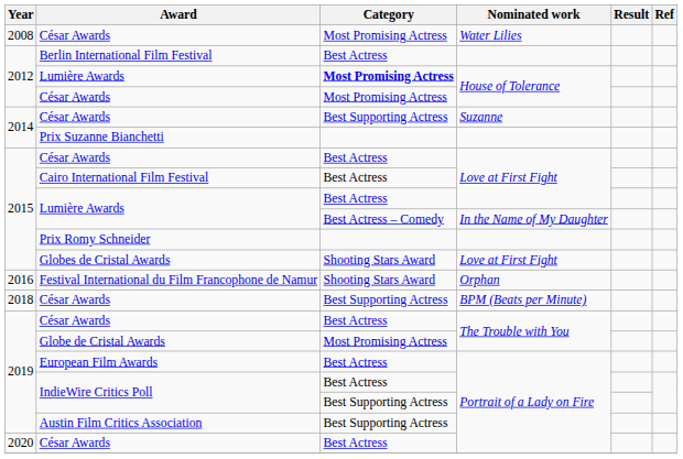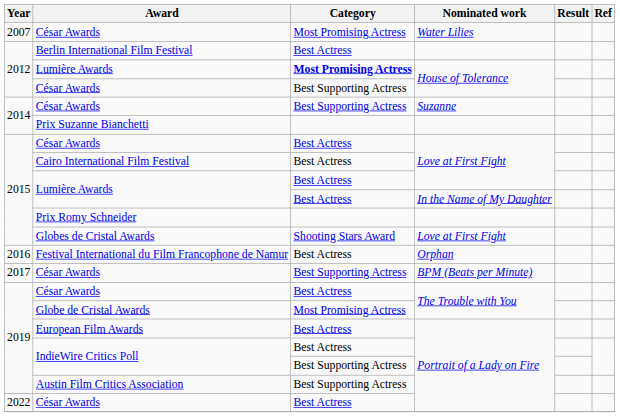 <table class="wikitable sortable">
 <tr>
 <th>Year</th>
 <th>Award</th>
 <th>Category</th>
 <th>Nominated work</th>
 <th>Result</th>
 <th>Ref</th>
 </tr>
 <tr>
-<td>2008</td>
+<td>2007</td>
 <td><a href='#'>César Awards</a></td>
 <td><a href='#'>Most Promising Actress</a></td>
 <td><em><a href='#'>Water Lilies</a></em></td>
 <td></td>
 <td></td>
 </tr>
 <tr>
 <td rowspan=3>2012</td>
 <td><a href='#'>Berlin International Film Festival</a></td>
 <td><a href='#'>Best Actress</a></td>
 <td></td>
 <td></td>
 <td></td>
 </tr>
 <tr>
 <td><a href='#'>Lumière Awards</a></td>
 <td><strong><a href='#'>Most Promising Actress</a></strong></td>
 <td rowspan=2><em><a href='#'>House of Tolerance</a></em></td>
 <td></td>
 <td></td>
 </tr>
 <tr>
 <td><a href='#'>César Awards</a></td>
-<td><a href='#'>Most Promising Actress</a></td>
+<td>Best Supporting Actress</td>
 <td></td>
 <td></td>
 </tr>
 <tr>
 <td rowspan=2>2014</td>
 <td><a href='#'>César Awards</a></td>
 <td><a href='#'>Best Supporting Actress</a></td>
 <td><em><a href='#'>Suzanne</a></em></td>
 <td></td>
 <td></td>
 </tr>
 <tr>
 <td><a href='#'>Prix Suzanne Bianchetti</a></td>
 <td></td>
 <td></td>
 <td></td>
 <td></td>
 </tr>
 <tr>
 <td rowspan=6>2015</td>
 <td><a href='#'>César Awards</a></td>
 <td><a href='#'>Best Actress</a></td>
 <td rowspan=3><em><a href='#'>Love at First Fight</a></em></td>
 <td></td>
 <td></td>
 </tr>
 <tr>
 <td><a href='#'>Cairo International Film Festival</a></td>
 <td>Best Actress</td>
 <td></td>
 <td></td>
 </tr>
 <tr>
 <td rowspan=2><a href='#'>Lumière Awards</a></td>
 <td><a href='#'>Best Actress</a></td>
 <td></td>
 <td></td>
 </tr>
 <tr>
-<td><a href='#'>Best Actress – Comedy</a></td>
+<td><a href='#'>Best Actress</a></td>
 <td><em><a href='#'>In the Name of My Daughter</a></em></td>
 <td></td>
 <td></td>
 </tr>
 <tr>
 <td><a href='#'>Prix Romy Schneider</a></td>
 <td></td>
 <td></td>
 <td></td>
 <td></td>
 </tr>
 <tr>
 <td><a href='#'>Globes de Cristal Awards</a></td>
 <td><a href='#'>Shooting Stars Award</a></td>
 <td><em><a href='#'>Love at First Fight</a></em></td>
 <td></td>
 <td></td>
 </tr>
 <tr>
 <td>2016</td>
 <td><a href='#'>Festival International du Film Francophone de Namur</a></td>
-<td><a href='#'>Shooting Stars Award</a></td>
+<td>Best Actress</td>
 <td><em><a href='#'>Orphan</a></em></td>
 <td></td>
 <td></td>
 </tr>
 <tr>
-<td>2018</td>
+<td>2017</td>
 <td><a href='#'>César Awards</a></td>
 <td><a href='#'>Best Supporting Actress</a></td>
 <td><em><a href='#'>BPM (Beats per Minute)</a></em></td>
 <td></td>
 <td></td>
 </tr>
 <tr>
 <td rowspan=6>2019</td>
 <td><a href='#'>César Awards</a></td>
 <td><a href='#'>Best Actress</a></td>
 <td rowspan=2><em><a href='#'>The Trouble with You</a></em></td>
 <td></td>
 <td></td>
 </tr>
 <tr>
 <td><a href='#'>Globe de Cristal Awards</a></td>
 <td><a href='#'>Most Promising Actress</a></td>
 <td></td>
 <td></td>
 </tr>
 <tr>
 <td><a href='#'>European Film Awards</a></td>
 <td><a href='#'>Best Actress</a></td>
 <td rowspan=5><em><a href='#'>Portrait of a Lady on Fire</a></em></td>
 <td></td>
 <td></td>
 </tr>
 <tr>
 <td rowspan="2"><a href='#'>IndieWire Critics Poll</a></td>
 <td>Best Actress</td>
 <td></td>
 <td align="center" rowspan="2"></td>
 </tr>
 <tr>
 <td>Best Supporting Actress</td>
 <td></td>
 </tr>
 <tr>
 <td><a href='#'>Austin Film Critics Association</a></td>
 <td>Best Supporting Actress</td>
 <td></td>
 <td align="center"></td>
 </tr>
 <tr>
-<td>2020</td>
+<td>2022</td>
 <td><a href='#'>César Awards</a></td>
 <td><a href='#'>Best Actress</a></td>
 <td></td>
 <td></td>
 </tr>
 <tr>
 </tr>
 </table>
